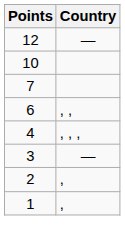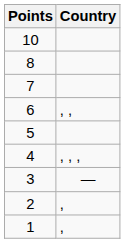 <table class="wikitable sortable" style="font-size: 95%">
 <tr>
 <th>Points</th>
 <th>Country</th>
 </tr>
 <tr>
-<td style="text-align:center">12</td>
-<td style="text-align:center">—</td>
+<td style="text-align:center">10</td>
+<td></td>
 </tr>
 <tr>
-<td style="text-align:center">10</td>
+<td style="text-align:center">8</td>
 <td></td>
 </tr>
 <tr>
 <td style="text-align:center">7</td>
 <td></td>
 </tr>
 <tr>
 <td style="text-align:center">6</td>
 <td>, , </td>
+</tr>
+<tr>
+<td style="text-align:center">5</td>
+<td></td>
 </tr>
 <tr>
 <td style="text-align:center">4</td>
 <td>, , , </td>
 </tr>
 <tr>
 <td style="text-align:center">3</td>
 <td style="text-align:center">—</td>
 </tr>
 <tr>
 <td style="text-align:center">2</td>
 <td>, </td>
 </tr>
 <tr>
 <td style="text-align:center">1</td>
 <td>, </td>
 </tr>
 </table>
